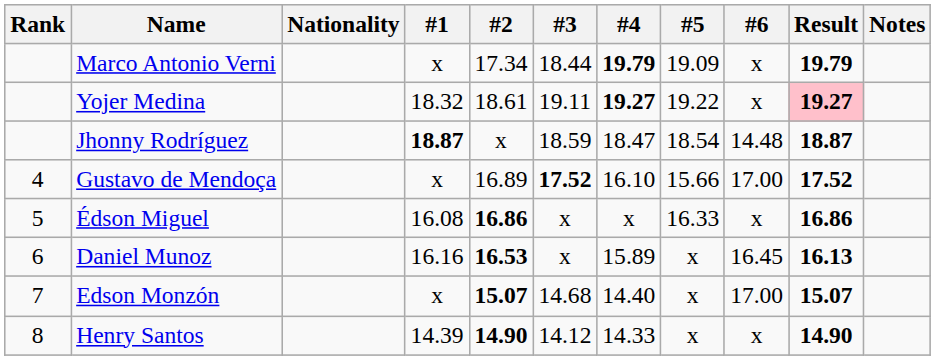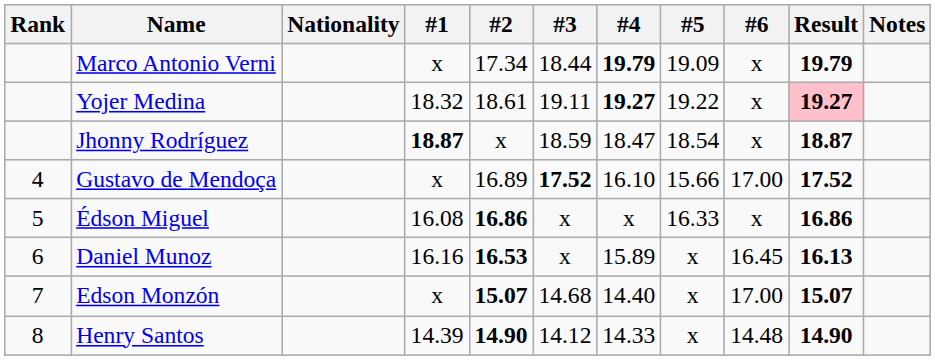 <table class="wikitable sortable" style="text-align:center;font-size:95%">
 <tr>
 <th>Rank</th>
 <th>Name</th>
 <th>Nationality</th>
 <th>#1</th>
 <th>#2</th>
 <th>#3</th>
 <th>#4</th>
 <th>#5</th>
 <th>#6</th>
 <th>Result</th>
 <th>Notes</th>
 </tr>
 <tr>
 <td></td>
 <td align=left><a href='#'>Marco Antonio Verni</a></td>
 <td align=left></td>
 <td>x</td>
 <td>17.34</td>
 <td>18.44</td>
 <td><strong>19.79</strong></td>
 <td>19.09</td>
 <td>x</td>
 <td><strong>19.79</strong></td>
 <td></td>
 </tr>
 <tr>
 <td></td>
 <td align=left><a href='#'>Yojer Medina</a></td>
 <td align=left></td>
 <td>18.32</td>
 <td>18.61</td>
 <td>19.11</td>
 <td><strong>19.27</strong></td>
 <td>19.22</td>
 <td>x</td>
 <td style="background: pink;"><strong>19.27</strong></td>
 <td></td>
 </tr>
 <tr>
 <td></td>
 <td align=left><a href='#'>Jhonny Rodríguez</a></td>
 <td align=left></td>
 <td><strong>18.87</strong></td>
 <td>x</td>
 <td>18.59</td>
 <td>18.47</td>
 <td>18.54</td>
-<td>14.48</td>
+<td>x</td>
 <td><strong>18.87</strong></td>
 <td></td>
 </tr>
 <tr>
 <td>4</td>
 <td align=left><a href='#'>Gustavo de Mendoça</a></td>
 <td align=left></td>
 <td>x</td>
 <td>16.89</td>
 <td><strong>17.52</strong></td>
 <td>16.10</td>
 <td>15.66</td>
 <td>17.00</td>
 <td><strong>17.52</strong></td>
 <td></td>
 </tr>
 <tr>
 <td>5</td>
 <td align=left><a href='#'>Édson Miguel</a></td>
 <td align=left></td>
 <td>16.08</td>
 <td><strong>16.86</strong></td>
 <td>x</td>
 <td>x</td>
 <td>16.33</td>
 <td>x</td>
 <td><strong>16.86</strong></td>
 <td></td>
 </tr>
 <tr>
 <td>6</td>
 <td align=left><a href='#'>Daniel Munoz</a></td>
 <td align=left></td>
 <td>16.16</td>
 <td><strong>16.53</strong></td>
 <td>x</td>
 <td>15.89</td>
 <td>x</td>
 <td>16.45</td>
 <td><strong>16.13</strong></td>
 <td></td>
 </tr>
 <tr>
 <td>7</td>
 <td align=left><a href='#'>Edson Monzón</a></td>
 <td align=left></td>
 <td>x</td>
 <td><strong>15.07</strong></td>
 <td>14.68</td>
 <td>14.40</td>
 <td>x</td>
 <td>17.00</td>
 <td><strong>15.07</strong></td>
 <td></td>
 </tr>
 <tr>
 <td>8</td>
 <td align=left><a href='#'>Henry Santos</a></td>
 <td align=left></td>
 <td>14.39</td>
 <td><strong>14.90</strong></td>
 <td>14.12</td>
 <td>14.33</td>
 <td>x</td>
-<td>x</td>
+<td>14.48</td>
 <td><strong>14.90</strong></td>
 <td></td>
 </tr>
 </table>
